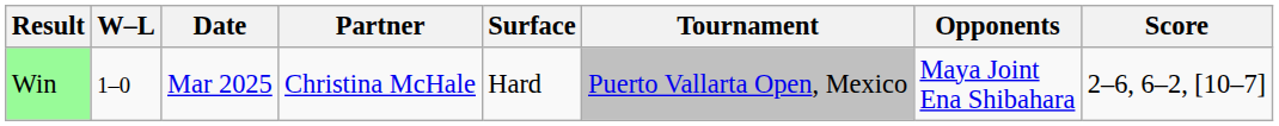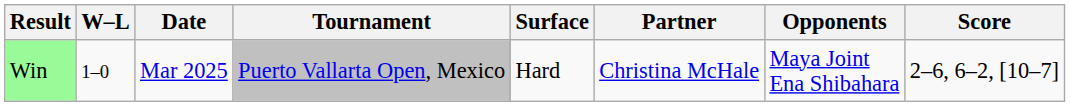 <table class="sortable wikitable">
 <tr>
 <th>Result</th>
 <th class="unsortable">W–L</th>
 <th>Date</th>
+<th>Tournament</th>
+<th>Surface</th>
 <th>Partner</th>
-<th>Surface</th>
-<th>Tournament</th>
 <th>Opponents</th>
 <th class="unsortable">Score</th>
 </tr>
 <tr>
 <td style="background:#98FB98;">Win</td>
 <td><small>1–0</small></td>
 <td><a href='#'>Mar 2025</a></td>
+<td bgcolor=silver><a href='#'>Puerto Vallarta Open</a>, Mexico</td>
+<td>Hard</td>
 <td> <a href='#'>Christina McHale</a></td>
-<td>Hard</td>
-<td bgcolor=silver><a href='#'>Puerto Vallarta Open</a>, Mexico</td>
 <td> <a href='#'>Maya Joint</a> <br>  <a href='#'>Ena Shibahara</a></td>
 <td>2–6, 6–2, [10–7]</td>
 </tr>
 </table>
